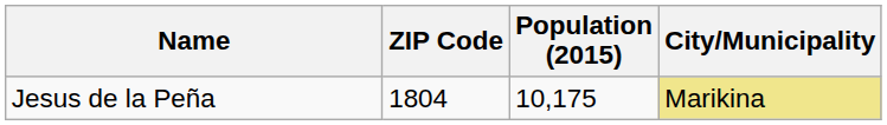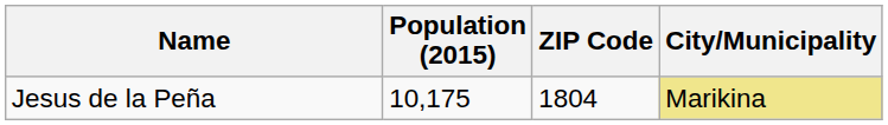 <table class="wikitable sortable">
 <tr>
 <th style="width: 220px;">Name</th>
+<th>Population<br>(2015)</th>
 <th>ZIP Code</th>
-<th>Population<br>(2015)</th>
 <th>City/Municipality</th>
 </tr>
 <tr>
 <td>Jesus de la Peña</td>
+<td>10,175</td>
 <td>1804</td>
-<td>10,175</td>
 <td style="background: khaki;">Marikina</td>
 </tr>
 </table>
